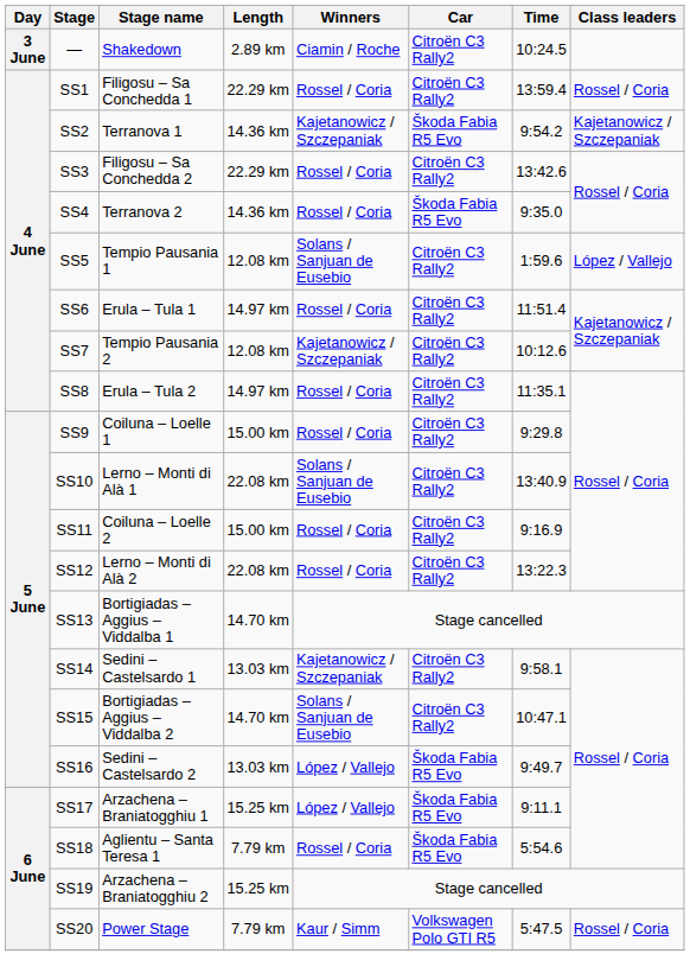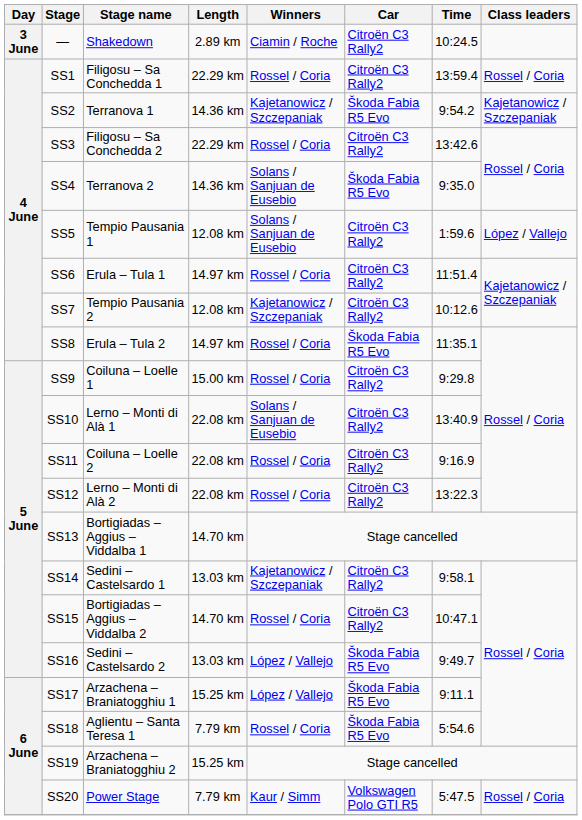 <table class="wikitable" style="font-size: 85%;">
 <tr>
 <th>Day</th>
 <th>Stage</th>
 <th>Stage name</th>
 <th>Length</th>
 <th>Winners</th>
 <th>Car</th>
 <th>Time</th>
 <th>Class leaders</th>
 </tr>
 <tr>
 <th>3 June</th>
 <td align="center">—</td>
 <td><a href='#'>Shakedown</a></td>
 <td align="center">2.89 km</td>
 <td><a href='#'>Ciamin</a> / <a href='#'>Roche</a></td>
 <td><a href='#'>Citroën C3 Rally2</a></td>
 <td align="center">10:24.5</td>
 <td></td>
 </tr>
 <tr>
 <th rowspan="8">4 June</th>
 <td align="center">SS1</td>
 <td>Filigosu – Sa Conchedda 1</td>
 <td align="center">22.29 km</td>
 <td><a href='#'>Rossel</a> / <a href='#'>Coria</a></td>
 <td><a href='#'>Citroën C3 Rally2</a></td>
 <td align="center">13:59.4</td>
 <td><a href='#'>Rossel</a> / <a href='#'>Coria</a></td>
 </tr>
 <tr>
 <td align="center">SS2</td>
 <td>Terranova 1</td>
 <td align="center">14.36 km</td>
 <td><a href='#'>Kajetanowicz</a> / <a href='#'>Szczepaniak</a></td>
 <td><a href='#'>Škoda Fabia R5 Evo</a></td>
 <td align="center">9:54.2</td>
 <td><a href='#'>Kajetanowicz</a> / <a href='#'>Szczepaniak</a></td>
 </tr>
 <tr>
 <td align="center">SS3</td>
 <td>Filigosu – Sa Conchedda 2</td>
 <td align="center">22.29 km</td>
 <td><a href='#'>Rossel</a> / <a href='#'>Coria</a></td>
 <td><a href='#'>Citroën C3 Rally2</a></td>
 <td align="center">13:42.6</td>
 <td rowspan="2"><a href='#'>Rossel</a> / <a href='#'>Coria</a></td>
 </tr>
 <tr>
 <td align="center">SS4</td>
 <td>Terranova 2</td>
 <td align="center">14.36 km</td>
-<td><a href='#'>Rossel</a> / <a href='#'>Coria</a></td>
+<td><a href='#'>Solans</a> / <a href='#'>Sanjuan de Eusebio</a></td>
 <td><a href='#'>Škoda Fabia R5 Evo</a></td>
 <td align="center">9:35.0</td>
 </tr>
 <tr>
 <td align="center">SS5</td>
 <td>Tempio Pausania 1</td>
 <td align="center">12.08 km</td>
 <td><a href='#'>Solans</a> / <a href='#'>Sanjuan de Eusebio</a></td>
 <td><a href='#'>Citroën C3 Rally2</a></td>
 <td align="center">1:59.6</td>
 <td><a href='#'>López</a> / <a href='#'>Vallejo</a></td>
 </tr>
 <tr>
 <td align="center">SS6</td>
 <td>Erula – Tula 1</td>
 <td align="center">14.97 km</td>
 <td><a href='#'>Rossel</a> / <a href='#'>Coria</a></td>
 <td><a href='#'>Citroën C3 Rally2</a></td>
 <td align="center">11:51.4</td>
 <td rowspan="2"><a href='#'>Kajetanowicz</a> / <a href='#'>Szczepaniak</a></td>
 </tr>
 <tr>
 <td align="center">SS7</td>
 <td>Tempio Pausania 2</td>
 <td align="center">12.08 km</td>
 <td><a href='#'>Kajetanowicz</a> / <a href='#'>Szczepaniak</a></td>
 <td><a href='#'>Citroën C3 Rally2</a></td>
 <td align="center">10:12.6</td>
 </tr>
 <tr>
 <td align="center">SS8</td>
 <td>Erula – Tula 2</td>
 <td align="center">14.97 km</td>
 <td><a href='#'>Rossel</a> / <a href='#'>Coria</a></td>
-<td><a href='#'>Citroën C3 Rally2</a></td>
+<td><a href='#'>Škoda Fabia R5 Evo</a></td>
 <td align="center">11:35.1</td>
 <td rowspan="5"><a href='#'>Rossel</a> / <a href='#'>Coria</a></td>
 </tr>
 <tr>
 <th rowspan="8">5 June</th>
 <td align="center">SS9</td>
 <td>Coiluna – Loelle 1</td>
 <td align="center">15.00 km</td>
 <td><a href='#'>Rossel</a> / <a href='#'>Coria</a></td>
 <td><a href='#'>Citroën C3 Rally2</a></td>
 <td align="center">9:29.8</td>
 </tr>
 <tr>
 <td align="center">SS10</td>
 <td>Lerno – Monti di Alà 1</td>
 <td align="center">22.08 km</td>
 <td><a href='#'>Solans</a> / <a href='#'>Sanjuan de Eusebio</a></td>
 <td><a href='#'>Citroën C3 Rally2</a></td>
 <td align="center">13:40.9</td>
 </tr>
 <tr>
 <td align="center">SS11</td>
 <td>Coiluna – Loelle 2</td>
-<td align="center">15.00 km</td>
+<td align="center">22.08 km</td>
 <td><a href='#'>Rossel</a> / <a href='#'>Coria</a></td>
 <td><a href='#'>Citroën C3 Rally2</a></td>
 <td align="center">9:16.9</td>
 </tr>
 <tr>
 <td align="center">SS12</td>
 <td>Lerno – Monti di Alà 2</td>
 <td align="center">22.08 km</td>
 <td><a href='#'>Rossel</a> / <a href='#'>Coria</a></td>
 <td><a href='#'>Citroën C3 Rally2</a></td>
 <td align="center">13:22.3</td>
 </tr>
 <tr>
 <td align="center">SS13</td>
 <td>Bortigiadas – Aggius – Viddalba 1</td>
 <td align="center">14.70 km</td>
 <td colspan="4" align="center">Stage cancelled</td>
 </tr>
 <tr>
 <td align="center">SS14</td>
 <td>Sedini – Castelsardo 1</td>
 <td align="center">13.03 km</td>
 <td><a href='#'>Kajetanowicz</a> / <a href='#'>Szczepaniak</a></td>
 <td><a href='#'>Citroën C3 Rally2</a></td>
 <td align="center">9:58.1</td>
 <td rowspan="5"><a href='#'>Rossel</a> / <a href='#'>Coria</a></td>
 </tr>
 <tr>
 <td align="center">SS15</td>
 <td>Bortigiadas – Aggius – Viddalba 2</td>
 <td align="center">14.70 km</td>
-<td><a href='#'>Solans</a> / <a href='#'>Sanjuan de Eusebio</a></td>
+<td><a href='#'>Rossel</a> / <a href='#'>Coria</a></td>
 <td><a href='#'>Citroën C3 Rally2</a></td>
 <td align="center">10:47.1</td>
 </tr>
 <tr>
 <td align="center">SS16</td>
 <td>Sedini – Castelsardo 2</td>
 <td align="center">13.03 km</td>
 <td><a href='#'>López</a> / <a href='#'>Vallejo</a></td>
 <td><a href='#'>Škoda Fabia R5 Evo</a></td>
 <td align="center">9:49.7</td>
 </tr>
 <tr>
 <th rowspan="4">6 June</th>
 <td align="center">SS17</td>
 <td>Arzachena – Braniatogghiu 1</td>
 <td align="center">15.25 km</td>
 <td><a href='#'>López</a> / <a href='#'>Vallejo</a></td>
 <td><a href='#'>Škoda Fabia R5 Evo</a></td>
 <td align="center">9:11.1</td>
 </tr>
 <tr>
 <td align="center">SS18</td>
 <td>Aglientu – Santa Teresa 1</td>
 <td align="center">7.79 km</td>
 <td><a href='#'>Rossel</a> / <a href='#'>Coria</a></td>
 <td><a href='#'>Škoda Fabia R5 Evo</a></td>
 <td align="center">5:54.6</td>
 </tr>
 <tr>
 <td align="center">SS19</td>
 <td>Arzachena – Braniatogghiu 2</td>
 <td align="center">15.25 km</td>
 <td colspan="4" align="center">Stage cancelled</td>
 </tr>
 <tr>
 <td align="center">SS20</td>
 <td><a href='#'>Power Stage</a></td>
 <td align="center">7.79 km</td>
 <td><a href='#'>Kaur</a> / <a href='#'>Simm</a></td>
 <td><a href='#'>Volkswagen Polo GTI R5</a></td>
 <td align="center">5:47.5</td>
 <td><a href='#'>Rossel</a> / <a href='#'>Coria</a></td>
 </tr>
 <tr>
 </tr>
 </table>
